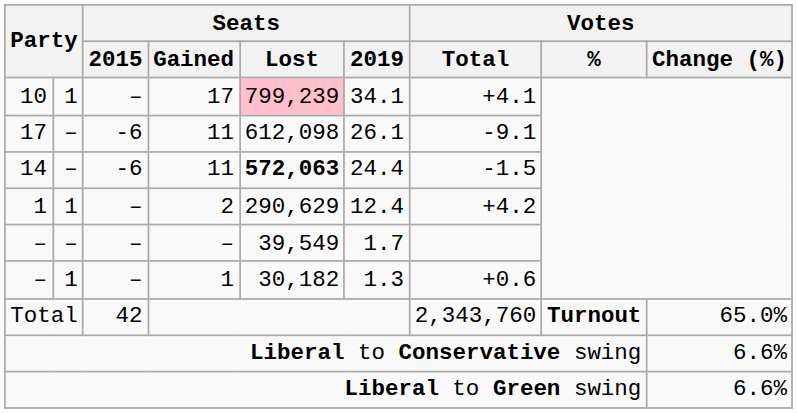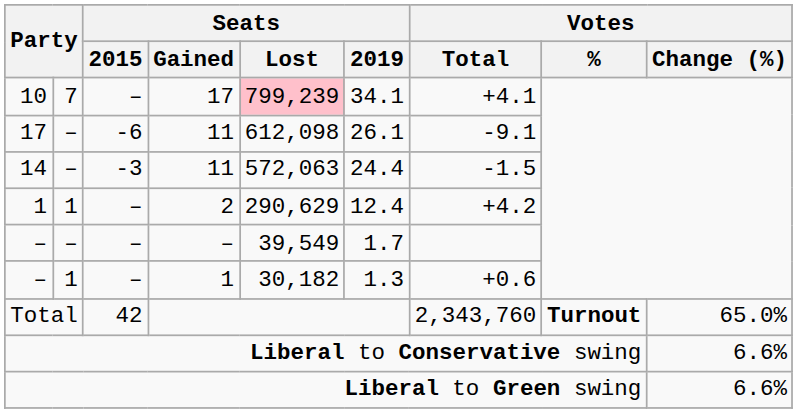 <table class="wikitable" style="text-align:right;">
 <tr>
 <th colspan="2" rowspan="2">Party</th>
 <th colspan="4">Seats</th>
 <th colspan="3">Votes</th>
 </tr>
 <tr>
 <th>2015</th>
 <th>Gained</th>
 <th>Lost</th>
 <th>2019</th>
 <th>Total</th>
 <th>%</th>
 <th>Change (%)</th>
 </tr>
 <tr>
 <td>10</td>
-<td>1</td>
+<td>7</td>
 <td>–</td>
 <td>17</td>
 <td style="background: pink;">799,239</td>
 <td>34.1</td>
 <td>+4.1</td>
 </tr>
 <tr>
 <td>17</td>
 <td>–</td>
 <td>-6</td>
 <td>11</td>
 <td>612,098</td>
 <td>26.1</td>
 <td>-9.1</td>
 </tr>
 <tr>
 <td>14</td>
 <td>–</td>
-<td>-6</td>
+<td>-3</td>
 <td>11</td>
-<td><strong>572,063</strong></td>
+<td>572,063</td>
 <td>24.4</td>
 <td>-1.5</td>
 </tr>
 <tr>
 <td>1</td>
 <td>1</td>
 <td>–</td>
 <td>2</td>
 <td>290,629</td>
 <td>12.4</td>
 <td>+4.2</td>
 </tr>
 <tr>
 <td>–</td>
 <td>–</td>
 <td>–</td>
 <td>–</td>
 <td>39,549</td>
 <td>1.7</td>
 <td></td>
 </tr>
 <tr>
 <td>–</td>
 <td>1</td>
 <td>–</td>
 <td>1</td>
 <td>30,182</td>
 <td>1.3</td>
 <td>+0.6</td>
 </tr>
 <tr>
 <td colspan="2" style="text-align: left;">Total</td>
 <td>42</td>
 <td colspan="3"></td>
 <td>2,343,760</td>
 <td style="text-align: left;"><strong>Turnout</strong></td>
 <td>65.0%</td>
 </tr>
 <tr>
 <td colspan="8"><strong>Liberal</strong> to <strong>Conservative</strong> swing</td>
 <td>6.6%</td>
 </tr>
 <tr>
 <td colspan="8"><strong>Liberal</strong> to <strong>Green</strong> swing</td>
 <td>6.6%</td>
 </tr>
 </table>
